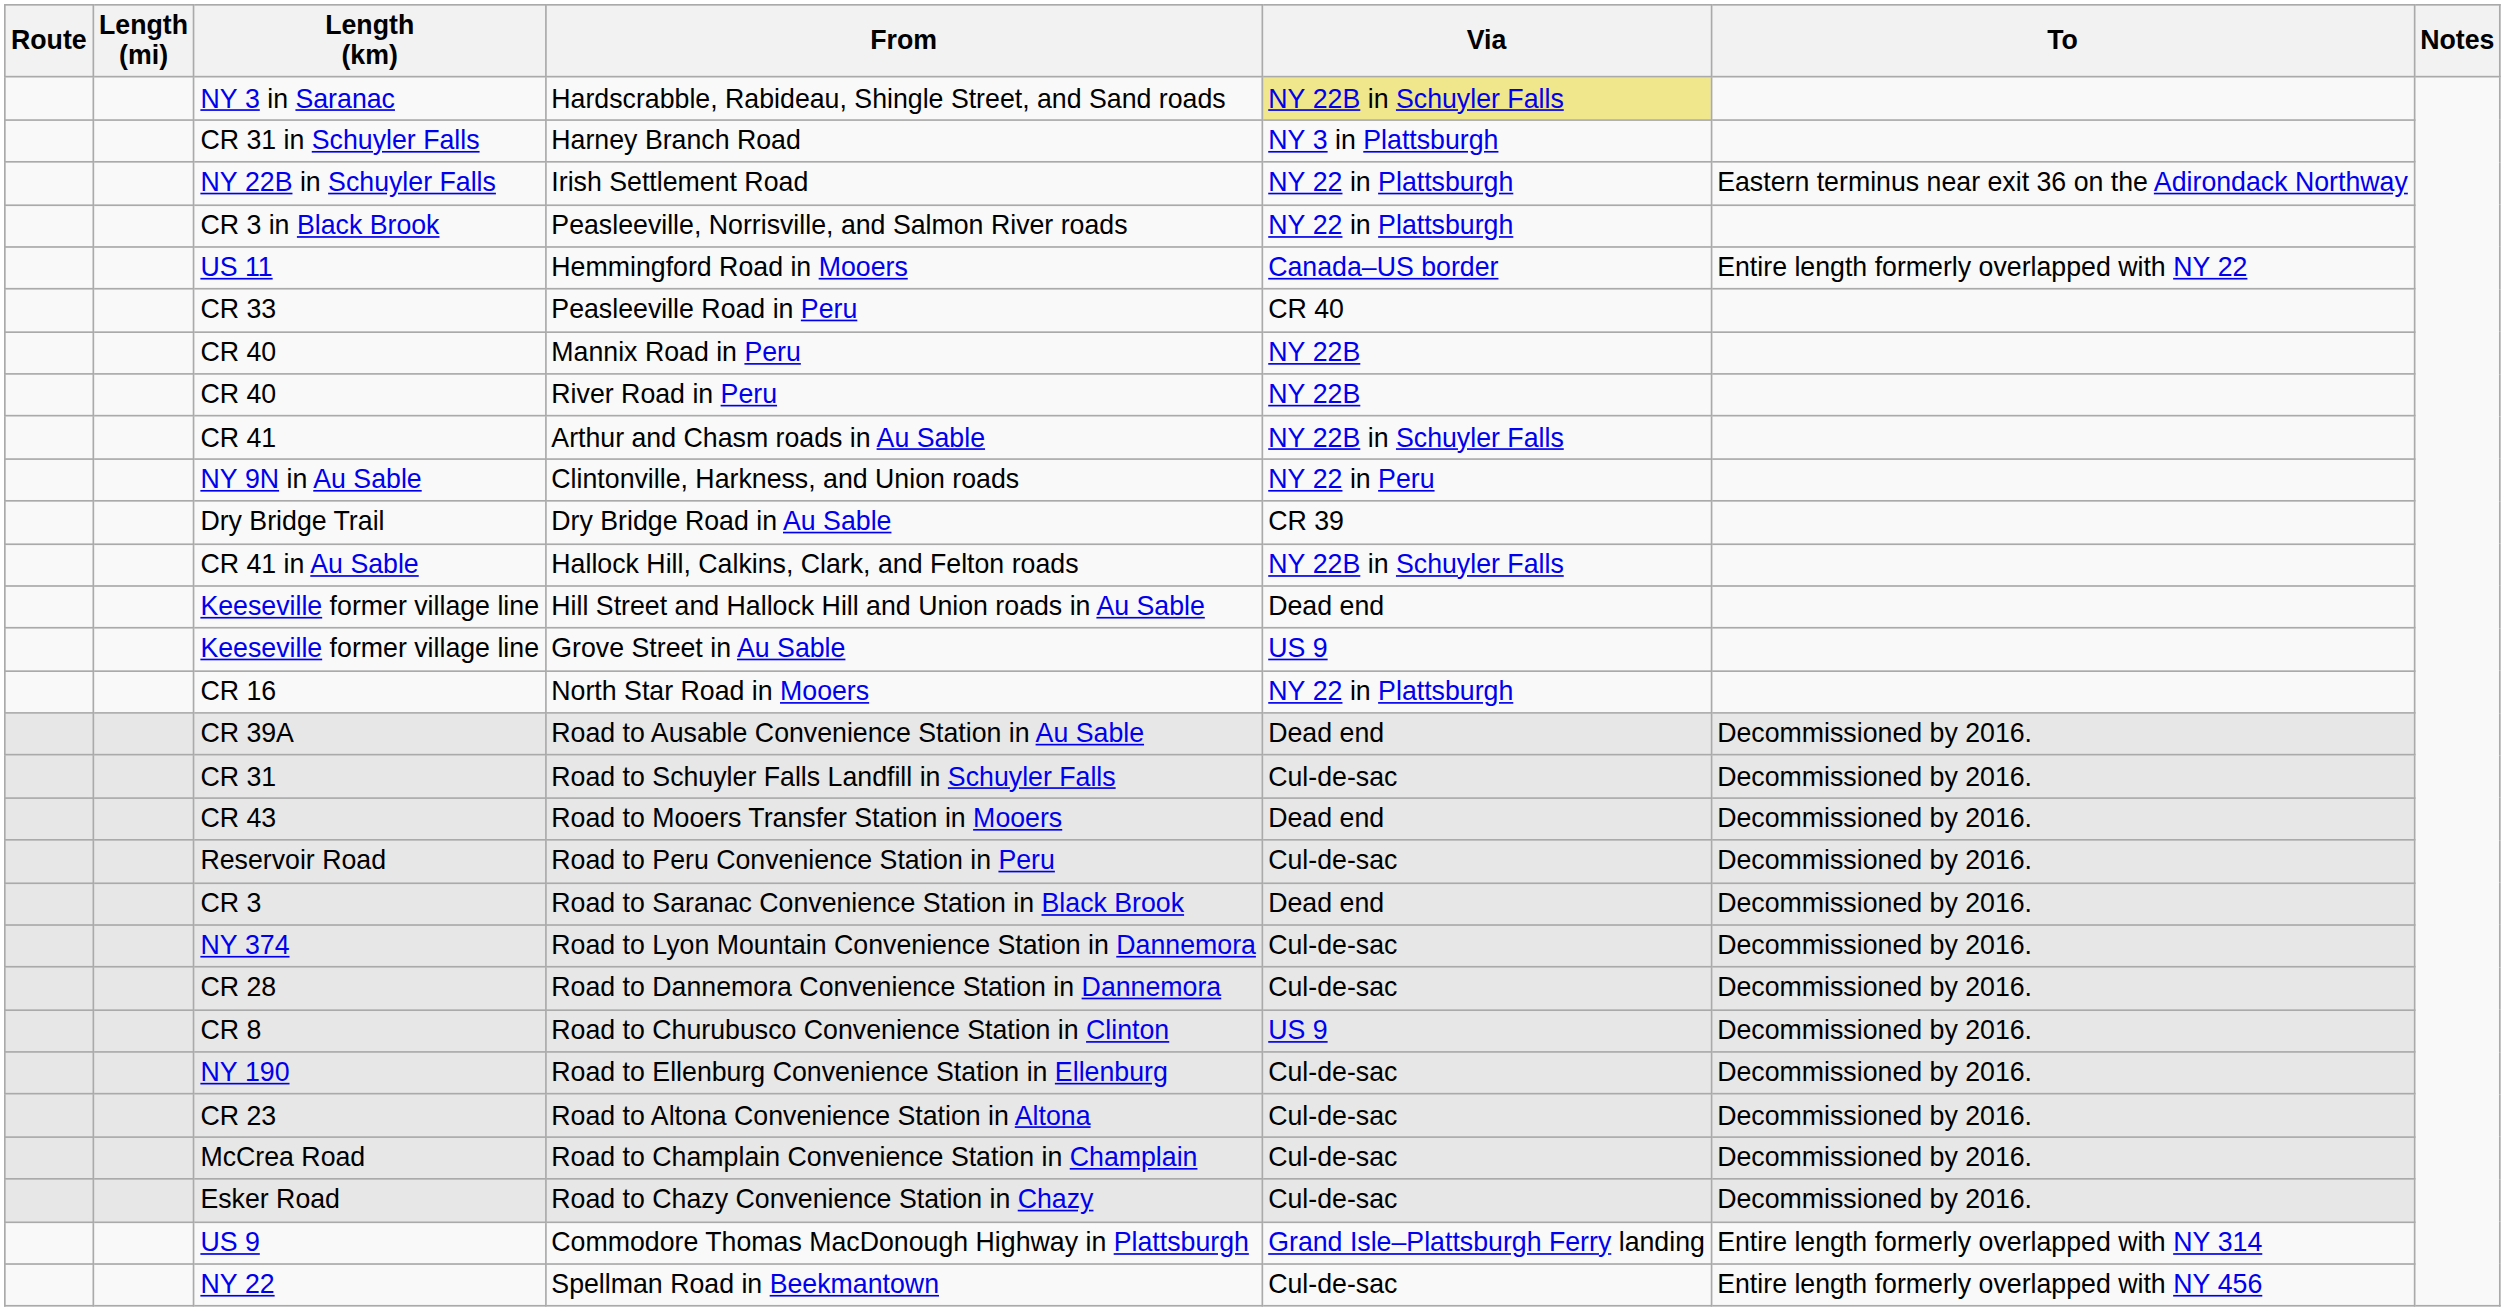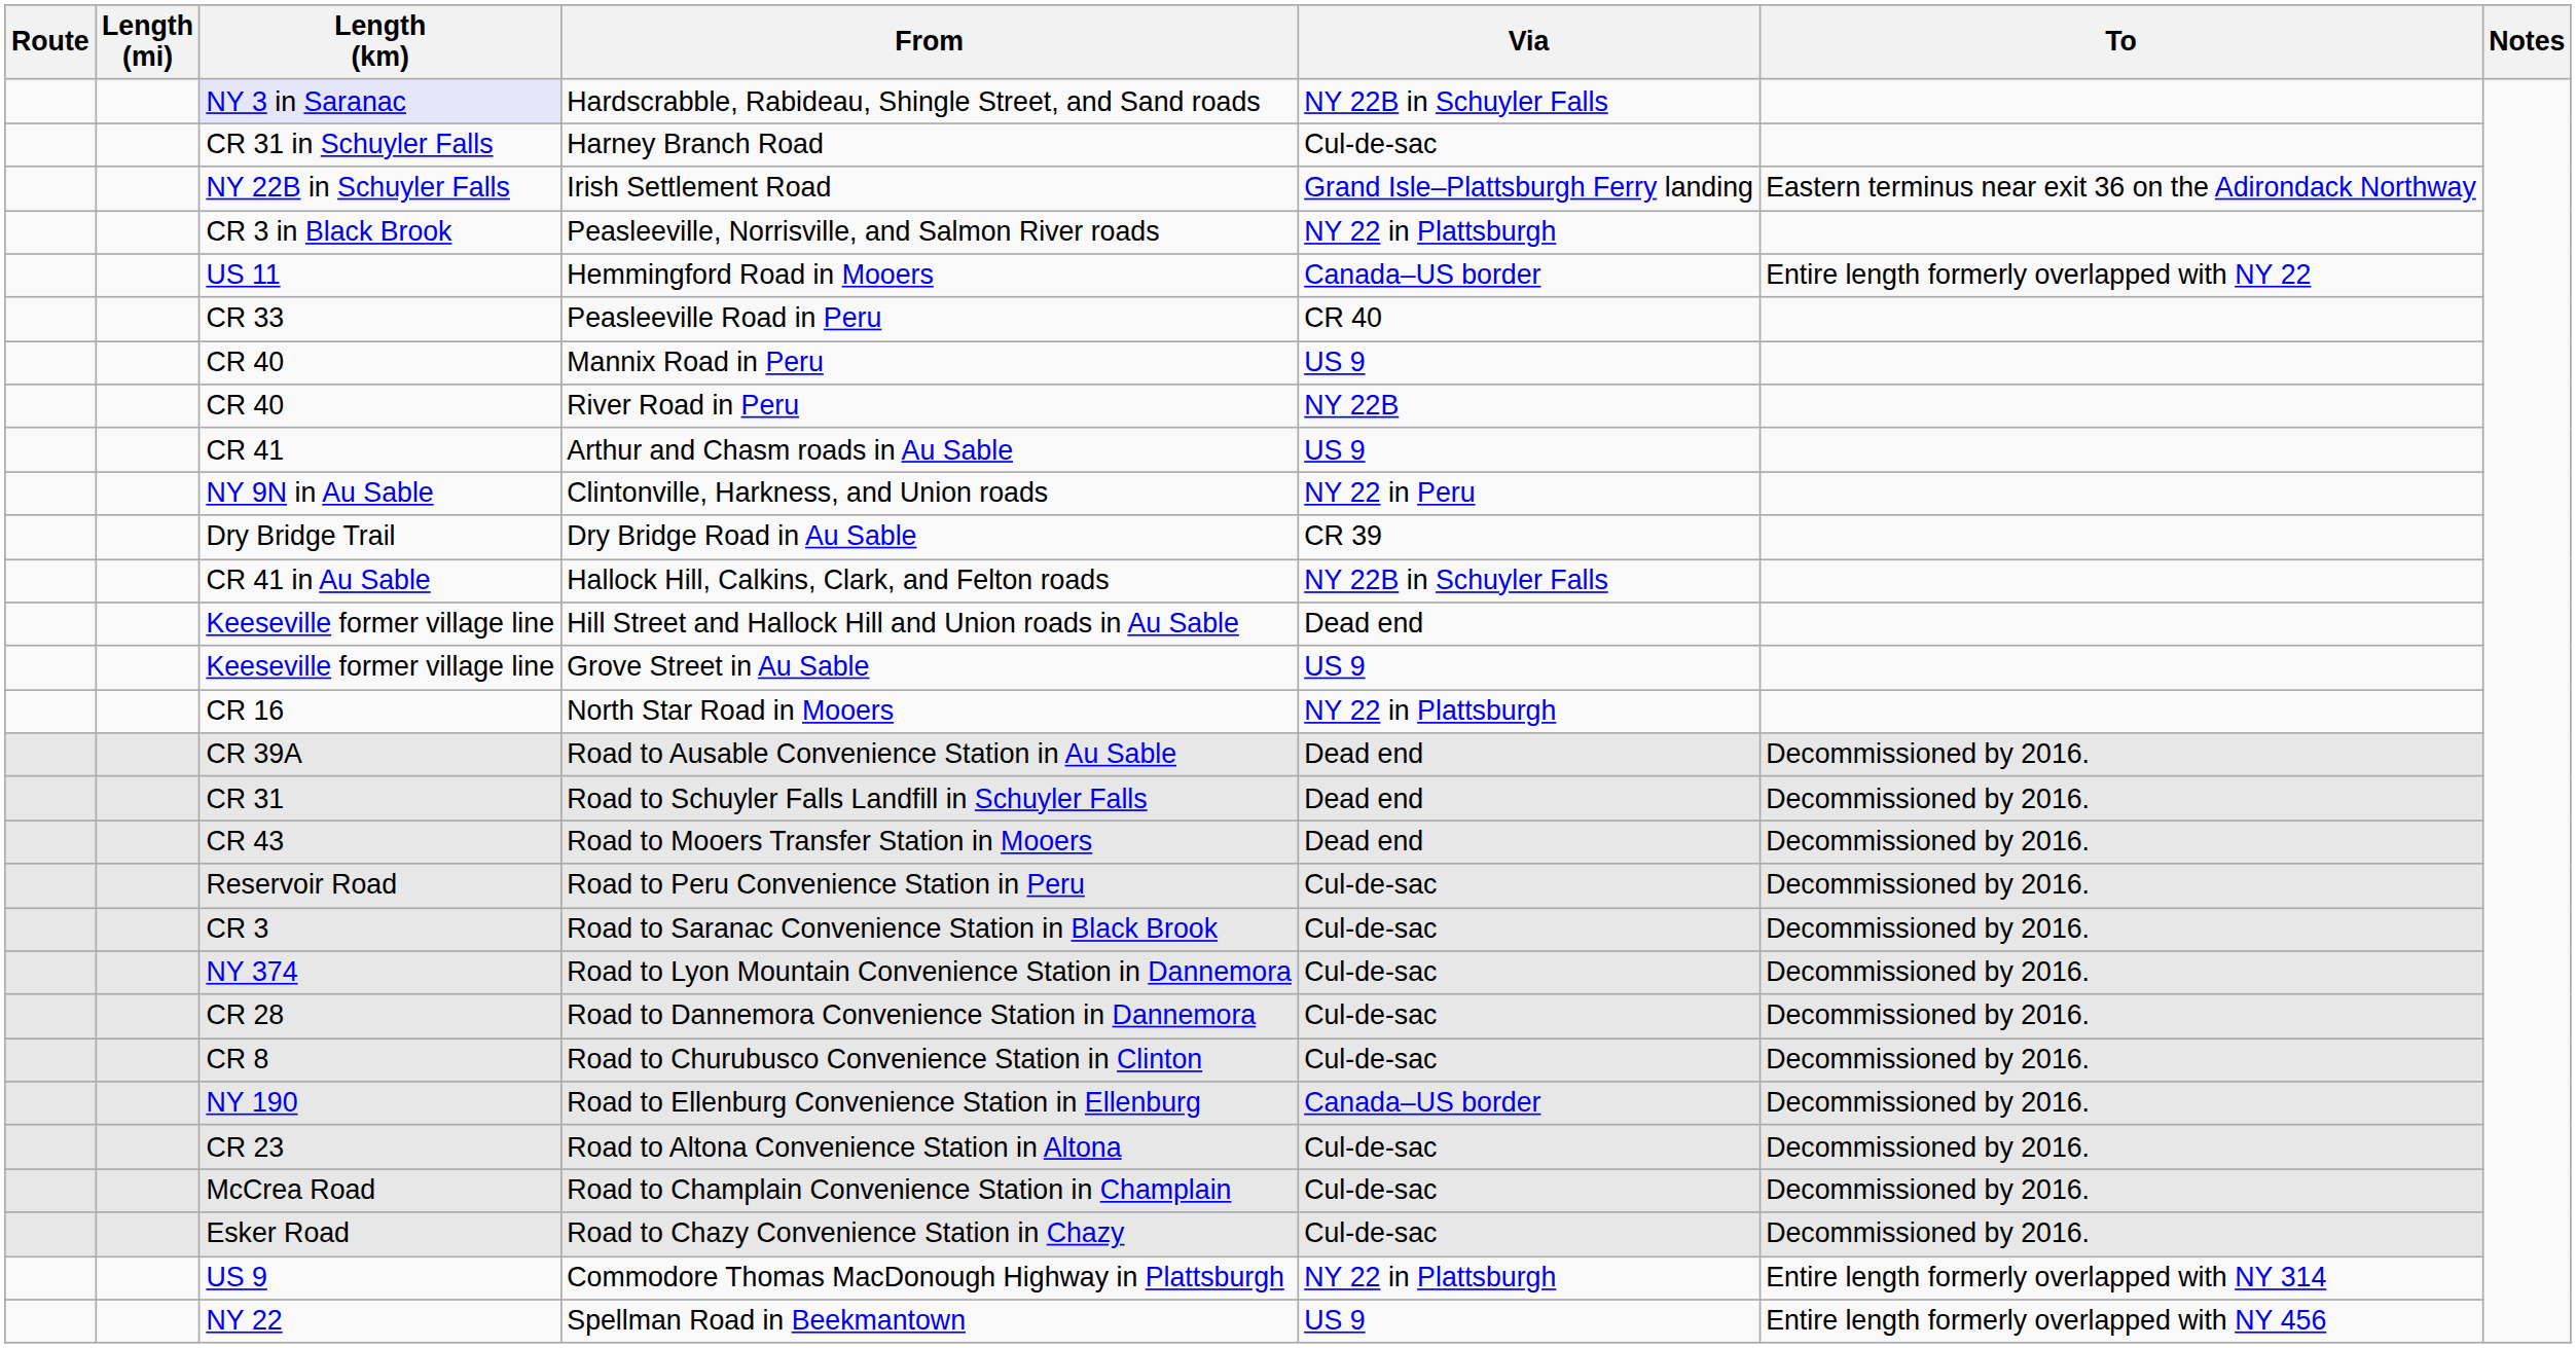 <table class="wikitable sortable">
 <tr>
 <th>Route</th>
 <th>Length<br>(mi)</th>
 <th>Length<br>(km)</th>
 <th class="unsortable">From</th>
 <th class="unsortable">Via</th>
 <th class="unsortable">To</th>
 <th class="unsortable">Notes</th>
 </tr>
 <tr>
 <td id="31"></td>
 <td></td>
-<td><a href='#'>NY 3</a> in <a href='#'>Saranac</a></td>
+<td style="background: lavender;"><a href='#'>NY 3</a> in <a href='#'>Saranac</a></td>
 <td>Hardscrabble, Rabideau, Shingle Street, and Sand roads</td>
-<td style="background: khaki;"><a href='#'>NY&nbsp;22B</a> in <a href='#'>Schuyler Falls</a></td>
+<td><a href='#'>NY&nbsp;22B</a> in <a href='#'>Schuyler Falls</a></td>
 <td></td>
 </tr>
 <tr>
 <td id="31S"></td>
 <td></td>
 <td>CR 31 in <a href='#'>Schuyler Falls</a></td>
 <td>Harney Branch Road</td>
-<td><a href='#'>NY 3</a> in <a href='#'>Plattsburgh</a></td>
+<td>Cul-de-sac</td>
 <td></td>
 </tr>
 <tr>
 <td id="32"></td>
 <td></td>
 <td><a href='#'>NY&nbsp;22B</a> in <a href='#'>Schuyler Falls</a></td>
 <td>Irish Settlement Road</td>
-<td><a href='#'>NY&nbsp;22</a> in <a href='#'>Plattsburgh</a></td>
+<td><a href='#'>Grand Isle–Plattsburgh Ferry</a> landing</td>
 <td>Eastern terminus near exit 36 on the <a href='#'>Adirondack Northway</a></td>
 </tr>
 <tr>
 <td id="33"></td>
 <td></td>
 <td>CR 3 in <a href='#'>Black Brook</a></td>
 <td>Peasleeville, Norrisville, and Salmon River roads</td>
 <td><a href='#'>NY&nbsp;22</a> in <a href='#'>Plattsburgh</a></td>
 <td></td>
 </tr>
 <tr>
 <td id="34"></td>
 <td></td>
 <td><a href='#'>US 11</a></td>
 <td>Hemmingford Road in <a href='#'>Mooers</a></td>
 <td><a href='#'>Canada–US border</a></td>
 <td>Entire length formerly overlapped with <a href='#'>NY&nbsp;22</a></td>
 </tr>
 <tr>
 <td id="35"></td>
 <td></td>
 <td>CR 33</td>
 <td>Peasleeville Road in <a href='#'>Peru</a></td>
 <td>CR 40</td>
 <td></td>
 </tr>
 <tr>
 <td id="36"></td>
 <td></td>
 <td>CR 40</td>
 <td>Mannix Road in <a href='#'>Peru</a></td>
-<td><a href='#'>NY&nbsp;22B</a></td>
+<td><a href='#'>US 9</a></td>
 <td></td>
 </tr>
 <tr>
 <td id="37"></td>
 <td></td>
 <td>CR 40</td>
 <td>River Road in <a href='#'>Peru</a></td>
 <td><a href='#'>NY&nbsp;22B</a></td>
 <td></td>
 </tr>
 <tr>
 <td id="38"></td>
 <td></td>
 <td>CR 41</td>
 <td>Arthur and Chasm roads in <a href='#'>Au Sable</a></td>
-<td><a href='#'>NY&nbsp;22B</a> in <a href='#'>Schuyler Falls</a></td>
+<td><a href='#'>US 9</a></td>
 <td></td>
 </tr>
 <tr>
 <td id="39"></td>
 <td></td>
 <td><a href='#'>NY&nbsp;9N</a> in <a href='#'>Au Sable</a></td>
 <td>Clintonville, Harkness, and Union roads</td>
 <td><a href='#'>NY&nbsp;22</a> in <a href='#'>Peru</a></td>
 <td></td>
 </tr>
 <tr>
 <td id="39A"></td>
 <td></td>
 <td>Dry Bridge Trail</td>
 <td>Dry Bridge Road in <a href='#'>Au Sable</a></td>
 <td>CR 39</td>
 <td></td>
 </tr>
 <tr>
 <td id="40"></td>
 <td></td>
 <td>CR 41 in <a href='#'>Au Sable</a></td>
 <td>Hallock Hill, Calkins, Clark, and Felton roads</td>
 <td><a href='#'>NY&nbsp;22B</a> in <a href='#'>Schuyler Falls</a></td>
 <td></td>
 </tr>
 <tr>
 <td id="41"></td>
 <td></td>
 <td><a href='#'>Keeseville</a> former village line</td>
 <td>Hill Street and Hallock Hill and Union roads in <a href='#'>Au Sable</a></td>
 <td>Dead end</td>
 <td></td>
 </tr>
 <tr>
 <td id="42"></td>
 <td></td>
 <td><a href='#'>Keeseville</a> former village line</td>
 <td>Grove Street in <a href='#'>Au Sable</a></td>
 <td><a href='#'>US 9</a></td>
 <td></td>
 </tr>
 <tr>
 <td id="43"></td>
 <td></td>
 <td>CR 16</td>
 <td>North Star Road in <a href='#'>Mooers</a></td>
 <td><a href='#'>NY&nbsp;22</a> in <a href='#'>Plattsburgh</a></td>
 <td></td>
 </tr>
 <tr style="background-color:#e7e7e7">
 <td id="45"></td>
 <td></td>
 <td>CR 39A</td>
 <td>Road to Ausable Convenience Station in <a href='#'>Au Sable</a></td>
 <td>Dead end</td>
 <td>Decommissioned by 2016.</td>
 </tr>
 <tr style="background-color:#e7e7e7">
 <td id="46"></td>
 <td></td>
 <td>CR 31</td>
 <td>Road to Schuyler Falls Landfill in <a href='#'>Schuyler Falls</a></td>
-<td>Cul-de-sac</td>
+<td>Dead end</td>
 <td>Decommissioned by 2016.</td>
 </tr>
 <tr style="background-color:#e7e7e7">
 <td id="47"></td>
 <td></td>
 <td>CR 43</td>
 <td>Road to Mooers Transfer Station in <a href='#'>Mooers</a></td>
 <td>Dead end</td>
 <td>Decommissioned by 2016.</td>
 </tr>
 <tr style="background-color:#e7e7e7">
 <td id="48"></td>
 <td></td>
 <td>Reservoir Road</td>
 <td>Road to Peru Convenience Station in <a href='#'>Peru</a></td>
 <td>Cul-de-sac</td>
 <td>Decommissioned by 2016.</td>
 </tr>
 <tr style="background-color:#e7e7e7">
 <td id="49"></td>
 <td></td>
 <td>CR 3</td>
 <td>Road to Saranac Convenience Station in <a href='#'>Black Brook</a></td>
-<td>Dead end</td>
+<td>Cul-de-sac</td>
 <td>Decommissioned by 2016.</td>
 </tr>
 <tr style="background-color:#e7e7e7">
 <td id="50"></td>
 <td></td>
 <td><a href='#'>NY&nbsp;374</a></td>
 <td>Road to Lyon Mountain Convenience Station in <a href='#'>Dannemora</a></td>
 <td>Cul-de-sac</td>
 <td>Decommissioned by 2016.</td>
 </tr>
 <tr style="background-color:#e7e7e7">
 <td id="51"></td>
 <td></td>
 <td>CR 28</td>
 <td>Road to Dannemora Convenience Station in <a href='#'>Dannemora</a></td>
 <td>Cul-de-sac</td>
 <td>Decommissioned by 2016.</td>
 </tr>
 <tr style="background-color:#e7e7e7">
 <td id="52"></td>
 <td></td>
 <td>CR 8</td>
 <td>Road to Churubusco Convenience Station in <a href='#'>Clinton</a></td>
-<td><a href='#'>US 9</a></td>
+<td>Cul-de-sac</td>
 <td>Decommissioned by 2016.</td>
 </tr>
 <tr style="background-color:#e7e7e7">
 <td id="53"></td>
 <td></td>
 <td><a href='#'>NY&nbsp;190</a></td>
 <td>Road to Ellenburg Convenience Station in <a href='#'>Ellenburg</a></td>
-<td>Cul-de-sac</td>
+<td><a href='#'>Canada–US border</a></td>
 <td>Decommissioned by 2016.</td>
 </tr>
 <tr style="background-color:#e7e7e7">
 <td id="54"></td>
 <td></td>
 <td>CR 23</td>
 <td>Road to Altona Convenience Station in <a href='#'>Altona</a></td>
 <td>Cul-de-sac</td>
 <td>Decommissioned by 2016.</td>
 </tr>
 <tr style="background-color:#e7e7e7">
 <td id="55"></td>
 <td></td>
 <td>McCrea Road</td>
 <td>Road to Champlain Convenience Station in <a href='#'>Champlain</a></td>
 <td>Cul-de-sac</td>
 <td>Decommissioned by 2016.</td>
 </tr>
 <tr style="background-color:#e7e7e7">
 <td id="56"></td>
 <td></td>
 <td>Esker Road</td>
 <td>Road to Chazy Convenience Station in <a href='#'>Chazy</a></td>
 <td>Cul-de-sac</td>
 <td>Decommissioned by 2016.</td>
 </tr>
 <tr>
 <td id="57"></td>
 <td></td>
 <td><a href='#'>US 9</a></td>
 <td>Commodore Thomas MacDonough Highway in <a href='#'>Plattsburgh</a></td>
-<td><a href='#'>Grand Isle–Plattsburgh Ferry</a> landing</td>
+<td><a href='#'>NY&nbsp;22</a> in <a href='#'>Plattsburgh</a></td>
 <td>Entire length formerly overlapped with <a href='#'>NY&nbsp;314</a></td>
 </tr>
 <tr>
 <td id="58"></td>
 <td></td>
 <td><a href='#'>NY&nbsp;22</a></td>
 <td>Spellman Road in <a href='#'>Beekmantown</a></td>
-<td>Cul-de-sac</td>
+<td><a href='#'>US 9</a></td>
 <td>Entire length formerly overlapped with <a href='#'>NY&nbsp;456</a></td>
 </tr>
 </table>
